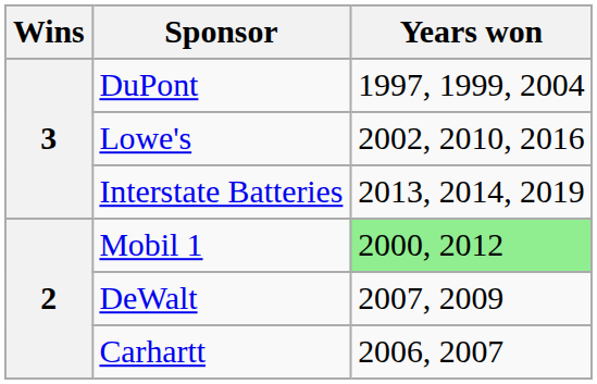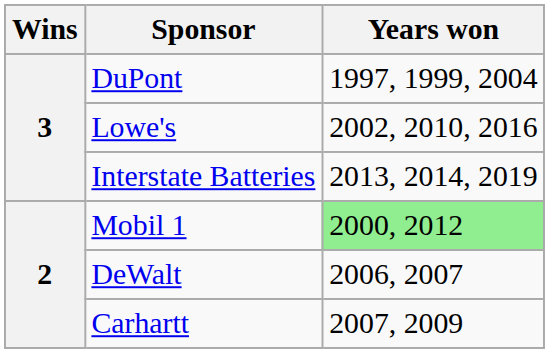 <table class="wikitable" style="font-size: 95%;">
 <tr>
 <th>Wins</th>
 <th>Sponsor</th>
 <th>Years won</th>
 </tr>
 <tr>
 <th rowspan="3">3</th>
 <td><a href='#'>DuPont</a></td>
 <td>1997, 1999, 2004</td>
 </tr>
 <tr>
 <td><a href='#'>Lowe's</a></td>
 <td>2002, 2010, 2016</td>
 </tr>
 <tr>
 <td><a href='#'>Interstate Batteries</a></td>
 <td>2013, 2014, 2019</td>
 </tr>
 <tr>
 <th rowspan="3">2</th>
 <td><a href='#'>Mobil 1</a></td>
 <td style="background: lightgreen;">2000, 2012</td>
 </tr>
 <tr>
 <td><a href='#'>DeWalt</a></td>
-<td>2007, 2009</td>
+<td>2006, 2007</td>
 </tr>
 <tr>
 <td><a href='#'>Carhartt</a></td>
-<td>2006, 2007</td>
+<td>2007, 2009</td>
 </tr>
 </table>
